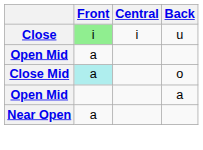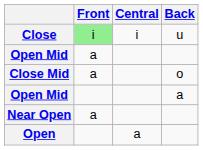 <table class="wikitable" style="text-align:center">
 <tr>
 <th></th>
 <th><a href='#'>Front</a></th>
 <th><a href='#'>Central</a></th>
 <th><a href='#'>Back</a></th>
 </tr>
 <tr>
 <th><a href='#'>Close</a></th>
 <td style="background: lightgreen;">i </td>
 <td>i </td>
 <td>u </td>
 </tr>
 <tr>
 <th><a href='#'>Open Mid</a></th>
 <td>a </td>
 <td></td>
 <td></td>
 </tr>
 <tr>
 <th><a href='#'>Close Mid</a></th>
-<td style="background: paleturquoise;">a </td>
+<td>a </td>
 <td></td>
 <td>o </td>
 </tr>
 <tr>
 <th><a href='#'>Open Mid</a></th>
 <td></td>
 <td></td>
 <td>a </td>
 </tr>
 <tr>
 <th><a href='#'>Near Open</a></th>
 <td>a </td>
 <td></td>
 <td></td>
 </tr>
+<tr>
+<th><a href='#'>Open</a></th>
+<td></td>
+<td>a </td>
+<td></td>
+</tr>
 </table>
